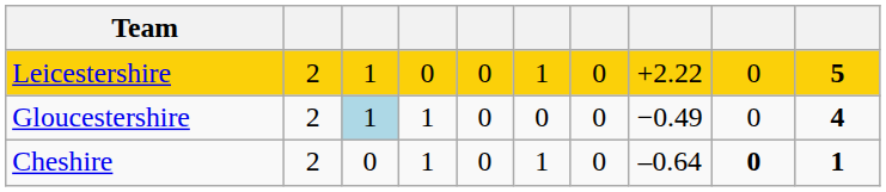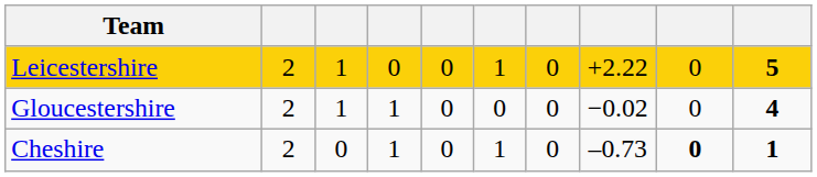 <table class="wikitable" style="text-align:center">
 <tr>
 <th width="150">Team</th>
 <th width="25"></th>
 <th width="25"></th>
 <th width="25"></th>
 <th width="25"></th>
 <th width="25"></th>
 <th width="25"></th>
 <th width="40"></th>
 <th width="40"></th>
 <th width="40"></th>
 </tr>
 <tr style="background:#fbd009">
 <td style="text-align:left"><a href='#'>Leicestershire</a></td>
 <td>2</td>
 <td>1</td>
 <td>0</td>
 <td>0</td>
 <td>1</td>
 <td>0</td>
 <td>+2.22</td>
 <td>0</td>
 <td><strong>5</strong></td>
 </tr>
 <tr>
 <td style="text-align:left"><a href='#'>Gloucestershire</a></td>
 <td>2</td>
-<td style="background: lightblue;">1</td>
+<td>1</td>
 <td>1</td>
 <td>0</td>
 <td>0</td>
 <td>0</td>
-<td>−0.49</td>
+<td>−0.02</td>
 <td>0</td>
 <td><strong>4</strong></td>
 </tr>
 <tr>
 <td style="text-align:left"><a href='#'>Cheshire</a></td>
 <td>2</td>
 <td>0</td>
 <td>1</td>
 <td>0</td>
 <td>1</td>
 <td>0</td>
-<td>–0.64</td>
+<td>–0.73</td>
 <td><strong>0</strong></td>
 <td><strong>1</strong></td>
 </tr>
 </table>
